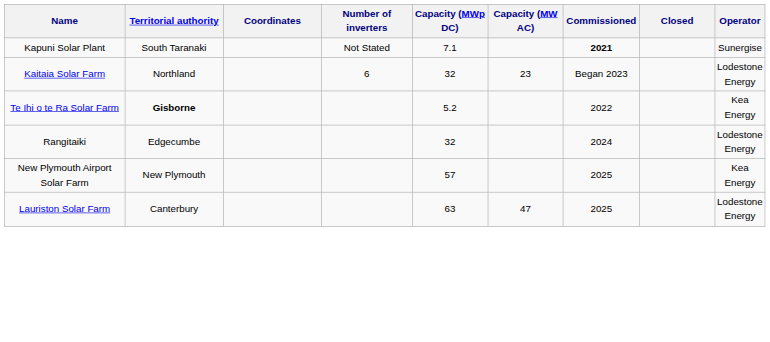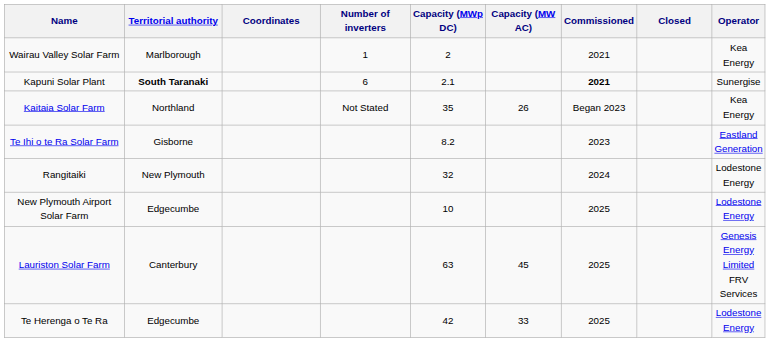 <table class="wikitable sortable" style="border:0px;text-align:center;line-height:150%;">
 <tr>
 <th style="background: #f2f2f2; color: #000080" width="16%" height="17">Name</th>
 <th style="background: #f2f2f2; color: #000080" width="13%" height="17"><a href='#'>Territorial authority</a></th>
 <th style="background: #f2f2f2; color: #000080" class="unsortable" width="13%" height="17">Coordinates</th>
 <th style="background: #f2f2f2; color: #000080" width="12%" height="17">Number of inverters</th>
 <th style="background: #f2f2f2; color: #000080" width="10%" height="17">Capacity (<a href='#'>MWp</a> DC)</th>
 <th style="background: #f2f2f2; color: #000080" width="10%" height="17">Capacity (<a href='#'>MW</a> AC)</th>
 <th style="background: #f2f2f2; color: #000080" width="10%" height="17">Commissioned</th>
 <th style="background: #f2f2f2; color: #000080" width="10%" height="17">Closed</th>
 <th style="background: #f2f2f2; color: #000080" width="16%" height="17">Operator</th>
 </tr>
 <tr>
+<td>Wairau Valley Solar Farm</td>
+<td>Marlborough</td>
+<td></td>
+<td>1</td>
+<td>2</td>
+<td></td>
+<td>2021</td>
+<td></td>
+<td>Kea Energy</td>
+</tr>
+<tr>
 <td>Kapuni Solar Plant</td>
-<td>South Taranaki</td>
+<td><strong>South Taranaki</strong></td>
 <td></td>
-<td>Not Stated</td>
-<td>7.1</td>
+<td>6</td>
+<td>2.1</td>
 <td></td>
 <td><strong>2021</strong></td>
 <td></td>
 <td>Sunergise</td>
 </tr>
 <tr>
 <td><a href='#'>Kaitaia Solar Farm</a></td>
 <td>Northland</td>
 <td></td>
-<td>6</td>
-<td>32</td>
-<td>23</td>
+<td>Not Stated</td>
+<td>35</td>
+<td>26</td>
 <td>Began 2023</td>
-<td></td>
-<td>Lodestone Energy</td>
-</tr>
-<tr>
-<td><a href='#'>Te Ihi o te Ra Solar Farm</a></td>
-<td><strong>Gisborne</strong></td>
-<td></td>
-<td></td>
-<td>5.2</td>
-<td></td>
-<td>2022</td>
 <td></td>
 <td>Kea Energy</td>
 </tr>
 <tr>
+<td><a href='#'>Te Ihi o te Ra Solar Farm</a></td>
+<td>Gisborne</td>
+<td></td>
+<td></td>
+<td>8.2</td>
+<td></td>
+<td>2023</td>
+<td></td>
+<td><a href='#'>Eastland Generation</a></td>
+</tr>
+<tr>
 <td>Rangitaiki</td>
-<td>Edgecumbe</td>
+<td>New Plymouth</td>
 <td></td>
 <td></td>
 <td>32</td>
 <td></td>
 <td>2024</td>
 <td></td>
 <td>Lodestone Energy</td>
 </tr>
 <tr>
 <td>New Plymouth Airport Solar Farm</td>
-<td>New Plymouth</td>
+<td>Edgecumbe</td>
 <td></td>
 <td></td>
-<td>57</td>
+<td>10</td>
 <td></td>
 <td>2025</td>
 <td></td>
-<td>Kea Energy</td>
+<td><a href='#'>Lodestone Energy</a></td>
 </tr>
 <tr>
 <td><a href='#'>Lauriston Solar Farm</a></td>
 <td>Canterbury</td>
 <td></td>
 <td></td>
 <td>63</td>
-<td>47</td>
+<td>45</td>
 <td>2025</td>
 <td></td>
-<td>Lodestone Energy</td>
+<td><a href='#'>Genesis Energy Limited</a><br>FRV Services</td>
+</tr>
+<tr>
+<td>Te Herenga o Te Ra</td>
+<td>Edgecumbe</td>
+<td></td>
+<td></td>
+<td>42</td>
+<td>33</td>
+<td>2025</td>
+<td></td>
+<td><a href='#'>Lodestone Energy</a></td>
 </tr>
 </table>
